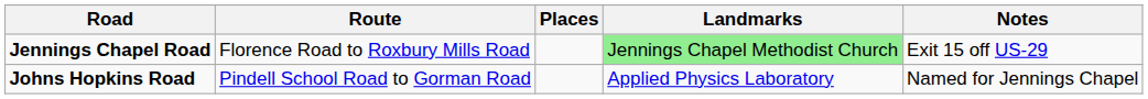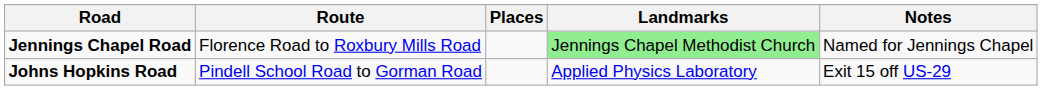 <table class="wikitable">
 <tr style="background-color:#DDDDDD;text-align:center;">
 </tr>
 <tr>
 <th>Road</th>
 <th>Route</th>
 <th>Places</th>
 <th>Landmarks</th>
 <th>Notes</th>
 </tr>
 <tr>
 <td><strong>Jennings Chapel Road</strong></td>
 <td>Florence Road to <a href='#'>Roxbury Mills Road</a></td>
 <td></td>
 <td style="background: lightgreen;">Jennings Chapel Methodist Church</td>
-<td>Exit 15 off <a href='#'>US-29</a></td>
+<td>Named for Jennings Chapel</td>
 </tr>
 <tr>
 <td><strong>Johns Hopkins Road</strong></td>
 <td><a href='#'>Pindell School Road</a> to <a href='#'>Gorman Road</a></td>
 <td></td>
 <td><a href='#'>Applied Physics Laboratory</a></td>
-<td>Named for Jennings Chapel</td>
+<td>Exit 15 off <a href='#'>US-29</a></td>
 </tr>
 </table>
